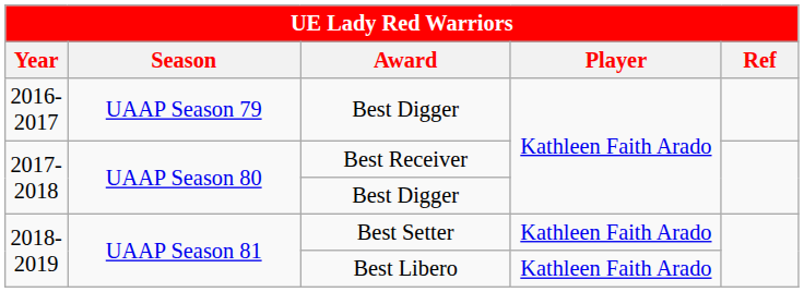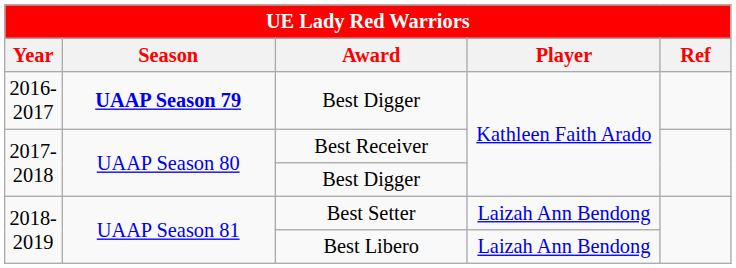 <table class="wikitable sortable" style="font-size:95%; text-align:left;">
 <tr>
 <th colspan="5" style= "background: red; color: white; text-align: center"><strong>UE Lady Red Warriors</strong></th>
 </tr>
 <tr style="background: white; color: red">
 <th style= "align=center; width:1em;">Year</th>
 <th style= "align=center;width:10em;">Season</th>
 <th style= "align=center; width:9em;">Award</th>
 <th style= "align=center; width:9em;">Player</th>
 <th style= "align=center; width:3em;">Ref</th>
 </tr>
 <tr align=center>
 <td>2016-2017</td>
-<td><a href='#'>UAAP Season 79</a></td>
+<td><strong><a href='#'>UAAP Season 79</a></strong></td>
 <td>Best Digger</td>
 <td rowspan=3><a href='#'>Kathleen Faith Arado</a></td>
 <td></td>
 </tr>
 <tr align=center>
 <td rowspan=2>2017-2018</td>
 <td rowspan=2><a href='#'>UAAP Season 80</a></td>
 <td>Best Receiver</td>
 <td rowspan=2></td>
 </tr>
 <tr align=center>
 <td>Best Digger</td>
 </tr>
 <tr align=center>
 <td rowspan=2>2018-2019</td>
 <td rowspan=2><a href='#'>UAAP Season 81</a></td>
 <td>Best Setter</td>
-<td><a href='#'>Kathleen Faith Arado</a></td>
+<td><a href='#'>Laizah Ann Bendong</a></td>
 <td rowspan=2></td>
 </tr>
 <tr align=center>
 <td>Best Libero</td>
-<td><a href='#'>Kathleen Faith Arado</a></td>
+<td><a href='#'>Laizah Ann Bendong</a></td>
 </tr>
 </table>
